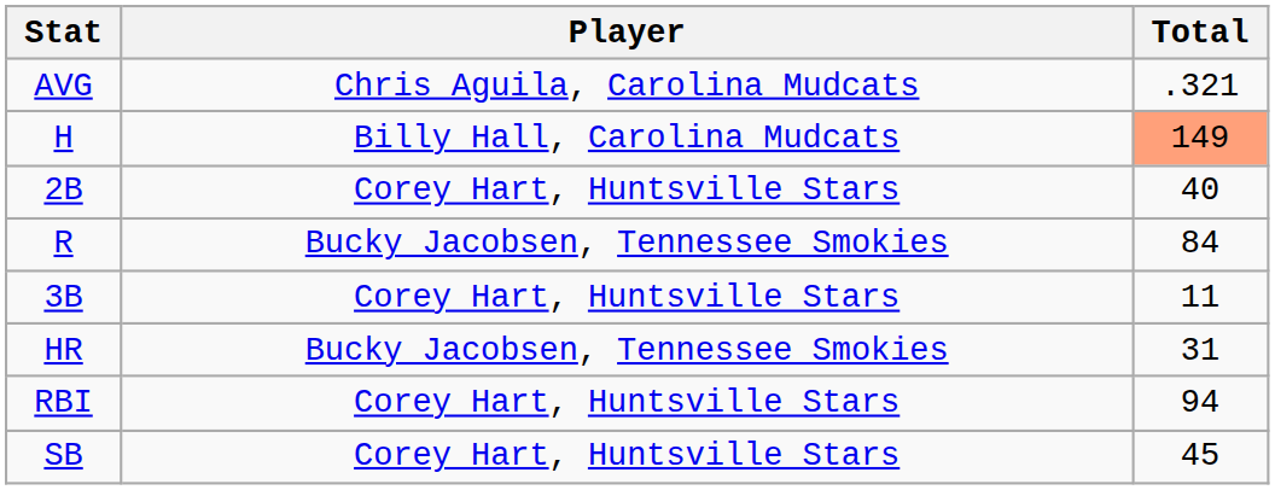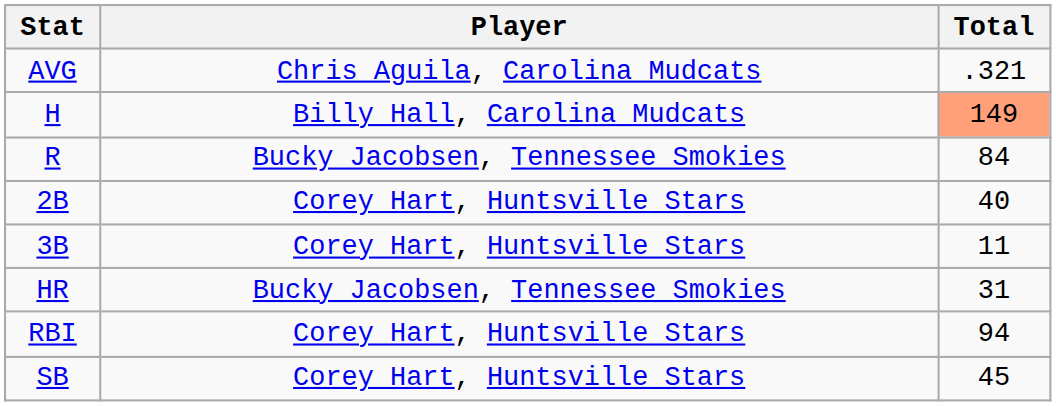 <table class="wikitable" width="40%" style="text-align:center;">
 <tr>
 <th width="5%">Stat</th>
 <th width="60%">Player</th>
 <th width="5%">Total</th>
 </tr>
 <tr>
 <td><a href='#'>AVG</a></td>
 <td><a href='#'>Chris Aguila</a>, <a href='#'>Carolina Mudcats</a></td>
 <td>.321</td>
 </tr>
 <tr>
 <td><a href='#'>H</a></td>
 <td><a href='#'>Billy Hall</a>, <a href='#'>Carolina Mudcats</a></td>
 <td style="background: lightsalmon;">149</td>
 </tr>
 <tr>
+<td><a href='#'>R</a></td>
+<td><a href='#'>Bucky Jacobsen</a>, <a href='#'>Tennessee Smokies</a></td>
+<td>84</td>
+</tr>
+<tr>
 <td><a href='#'>2B</a></td>
 <td><a href='#'>Corey Hart</a>, <a href='#'>Huntsville Stars</a></td>
 <td>40</td>
-</tr>
-<tr>
-<td><a href='#'>R</a></td>
-<td><a href='#'>Bucky Jacobsen</a>, <a href='#'>Tennessee Smokies</a></td>
-<td>84</td>
 </tr>
 <tr>
 <td><a href='#'>3B</a></td>
 <td><a href='#'>Corey Hart</a>, <a href='#'>Huntsville Stars</a></td>
 <td>11</td>
 </tr>
 <tr>
 <td><a href='#'>HR</a></td>
 <td><a href='#'>Bucky Jacobsen</a>, <a href='#'>Tennessee Smokies</a></td>
 <td>31</td>
 </tr>
 <tr>
 <td><a href='#'>RBI</a></td>
 <td><a href='#'>Corey Hart</a>, <a href='#'>Huntsville Stars</a></td>
 <td>94</td>
 </tr>
 <tr>
 <td><a href='#'>SB</a></td>
 <td><a href='#'>Corey Hart</a>, <a href='#'>Huntsville Stars</a></td>
 <td>45</td>
 </tr>
 </table>
